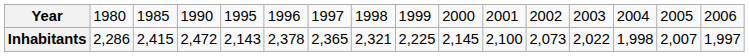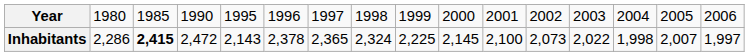 <table class="wikitable">
 <tr>
 <th>Year</th>
 <td>1980</td>
 <td>1985</td>
 <td>1990</td>
 <td>1995</td>
 <td>1996</td>
 <td>1997</td>
 <td>1998</td>
 <td>1999</td>
 <td>2000</td>
 <td>2001</td>
 <td>2002</td>
 <td>2003</td>
 <td>2004</td>
 <td>2005</td>
 <td>2006</td>
 </tr>
 <tr>
 <th>Inhabitants</th>
 <td>2,286</td>
-<td>2,415</td>
+<td><strong>2,415</strong></td>
 <td>2,472</td>
 <td>2,143</td>
 <td>2,378</td>
 <td>2,365</td>
-<td>2,321</td>
+<td>2,324</td>
 <td>2,225</td>
 <td>2,145</td>
 <td>2,100</td>
 <td>2,073</td>
 <td>2,022</td>
 <td>1,998</td>
 <td>2,007</td>
 <td>1,997</td>
 </tr>
 </table>
